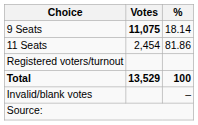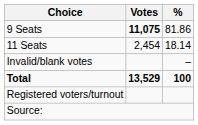 <table class=wikitable style=text-align:right>
 <tr>
 <th>Choice</th>
 <th>Votes</th>
 <th>%</th>
 </tr>
 <tr>
 <td align=left>9 Seats</td>
 <td><strong>11,075</strong></td>
-<td>18.14</td>
+<td>81.86</td>
 </tr>
 <tr>
 <td align=left>11 Seats</td>
 <td>2,454</td>
-<td>81.86</td>
+<td>18.14</td>
+</tr>
+<tr>
+<td align=left>Invalid/blank votes</td>
+<td></td>
+<td>–</td>
+</tr>
+<tr>
+<td align=left><strong>Total</strong></td>
+<td><strong>13,529</strong></td>
+<td><strong>100</strong></td>
 </tr>
 <tr>
 <td align=left>Registered voters/turnout</td>
 <td></td>
 <td></td>
 </tr>
 <tr>
-<td align=left><strong>Total</strong></td>
-<td><strong>13,529</strong></td>
-<td><strong>100</strong></td>
-</tr>
-<tr>
-<td align=left>Invalid/blank votes</td>
-<td></td>
-<td>–</td>
-</tr>
-<tr>
 <td align=left colspan=3>Source: </td>
 </tr>
 </table>
